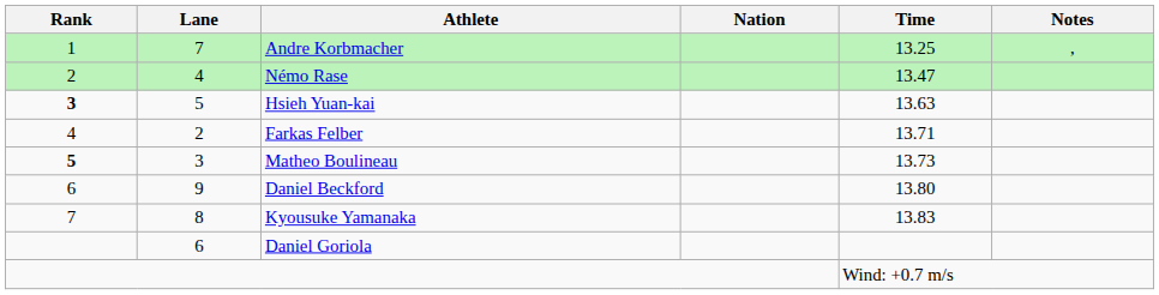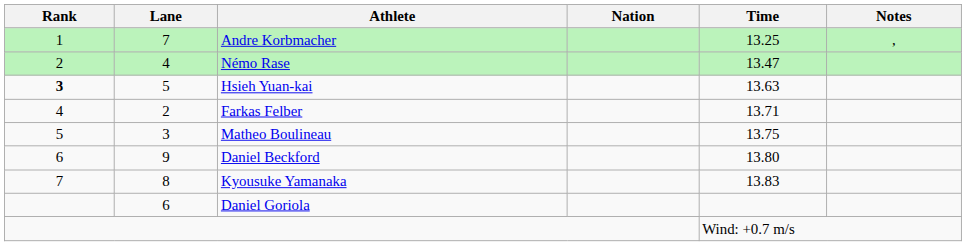 <table class="wikitable sortable" style="text-align:center;width: 65%;">
 <tr>
 <th scope="col">Rank</th>
 <th scope="col">Lane</th>
 <th scope="col">Athlete</th>
 <th scope="col">Nation</th>
 <th scope="col">Time</th>
 <th scope="col">Notes</th>
 </tr>
 <tr bgcolor=bbf3bb>
 <td>1</td>
 <td>7</td>
 <td align=left><a href='#'>Andre Korbmacher</a></td>
 <td align=left></td>
 <td>13.25</td>
 <td>, </td>
 </tr>
 <tr bgcolor=bbf3bb>
 <td>2</td>
 <td>4</td>
 <td align=left><a href='#'>Némo Rase</a></td>
 <td align=left></td>
 <td>13.47</td>
 <td></td>
 </tr>
 <tr>
 <td><strong>3</strong></td>
 <td>5</td>
 <td align=left><a href='#'>Hsieh Yuan-kai</a></td>
 <td align=left></td>
 <td>13.63</td>
 <td></td>
 </tr>
 <tr>
 <td>4</td>
 <td>2</td>
 <td align=left><a href='#'>Farkas Felber</a></td>
 <td align=left></td>
 <td>13.71</td>
 <td></td>
 </tr>
 <tr>
-<td><strong>5</strong></td>
+<td>5</td>
 <td>3</td>
 <td align=left><a href='#'>Matheo Boulineau</a></td>
 <td align=left></td>
-<td>13.73</td>
+<td>13.75</td>
 <td></td>
 </tr>
 <tr>
 <td>6</td>
 <td>9</td>
 <td align=left><a href='#'>Daniel Beckford</a></td>
 <td align=left></td>
 <td>13.80</td>
 <td></td>
 </tr>
 <tr>
 <td>7</td>
 <td>8</td>
 <td align=left><a href='#'>Kyousuke Yamanaka</a></td>
 <td align=left></td>
 <td>13.83</td>
 <td></td>
 </tr>
 <tr>
 <td></td>
 <td>6</td>
 <td align=left><a href='#'>Daniel Goriola</a></td>
 <td align=left></td>
 <td></td>
 <td></td>
 </tr>
 <tr class="sortbottom">
 <td colspan="4"></td>
 <td colspan="2" style="text-align:left;">Wind: +0.7 m/s</td>
 </tr>
 </table>
